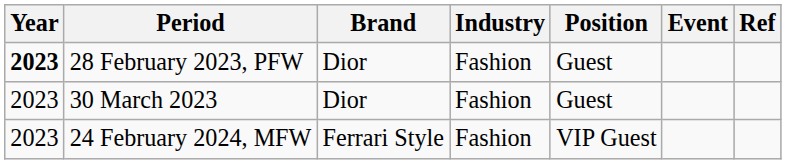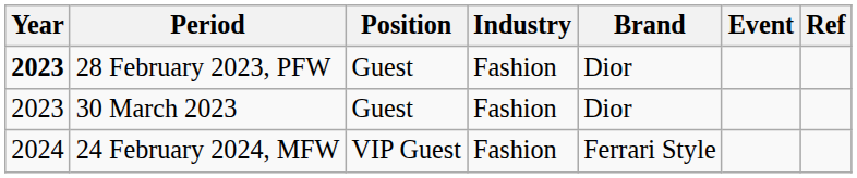 <table class="wikitable sortable">
 <tr>
 <th>Year</th>
 <th>Period</th>
+<th>Position</th>
+<th>Industry</th>
 <th>Brand</th>
-<th>Industry</th>
-<th>Position</th>
 <th>Event</th>
 <th>Ref</th>
 </tr>
 <tr>
 <td><strong>2023</strong></td>
 <td>28 February 2023, PFW</td>
+<td>Guest</td>
+<td>Fashion</td>
 <td>Dior</td>
-<td>Fashion</td>
-<td>Guest</td>
 <td></td>
 <td></td>
 </tr>
 <tr>
 <td>2023</td>
 <td>30 March 2023</td>
+<td>Guest</td>
+<td>Fashion</td>
 <td>Dior</td>
-<td>Fashion</td>
-<td>Guest</td>
 <td></td>
 <td></td>
 </tr>
 <tr>
-<td>2023</td>
+<td>2024</td>
 <td>24 February 2024, MFW</td>
+<td>VIP Guest</td>
+<td>Fashion</td>
 <td>Ferrari Style</td>
-<td>Fashion</td>
-<td>VIP Guest</td>
 <td></td>
 <td></td>
 </tr>
 </table>
